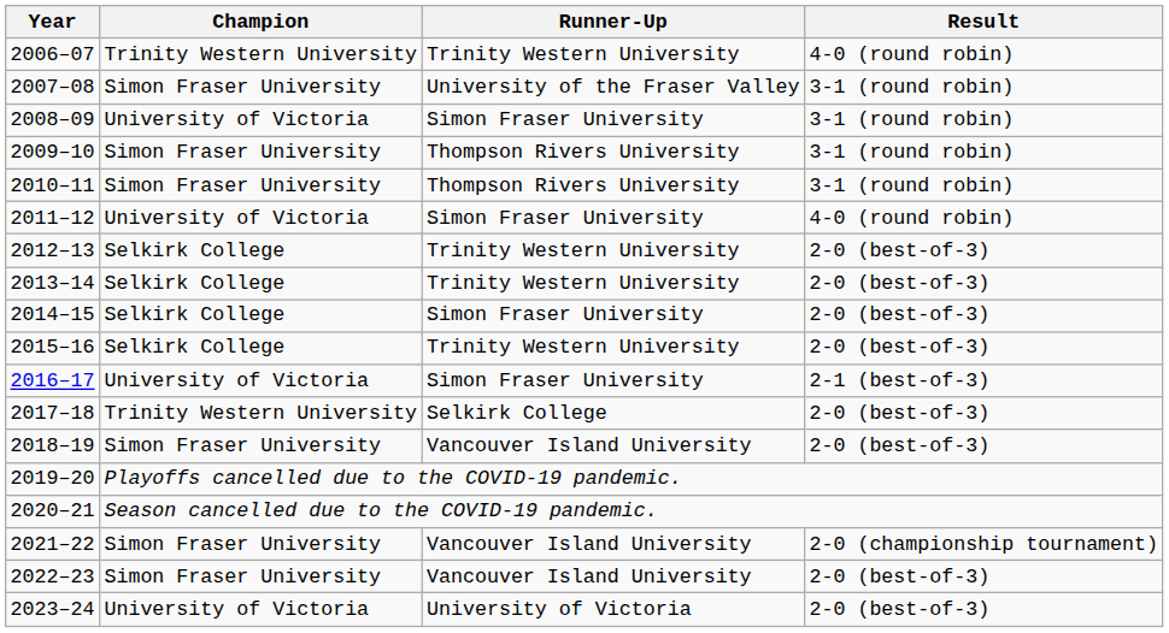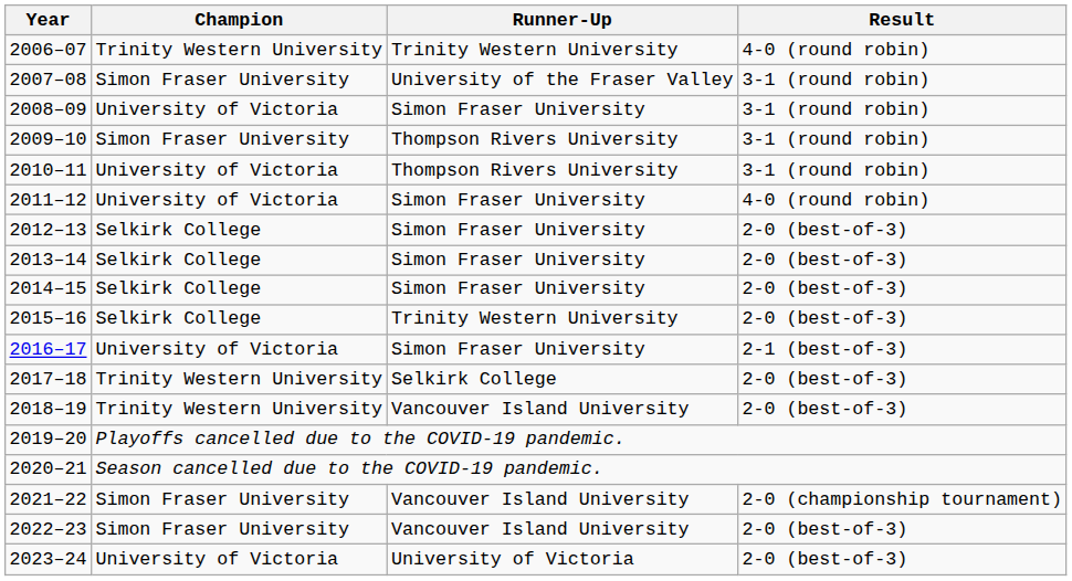 <table class="wikitable">
 <tr>
 <th>Year</th>
 <th>Champion</th>
 <th>Runner-Up</th>
 <th>Result</th>
 </tr>
 <tr>
 <td>2006–07</td>
 <td>Trinity Western University</td>
 <td>Trinity Western University</td>
 <td>4-0 (round robin)</td>
 </tr>
 <tr>
 <td>2007–08</td>
 <td>Simon Fraser University</td>
 <td>University of the Fraser Valley</td>
 <td>3-1 (round robin)</td>
 </tr>
 <tr>
 <td>2008–09</td>
 <td>University of Victoria</td>
 <td>Simon Fraser University</td>
 <td>3-1 (round robin)</td>
 </tr>
 <tr>
 <td>2009–10</td>
 <td>Simon Fraser University</td>
 <td>Thompson Rivers University</td>
 <td>3-1 (round robin)</td>
 </tr>
 <tr>
 <td>2010–11</td>
-<td>Simon Fraser University</td>
+<td>University of Victoria</td>
 <td>Thompson Rivers University</td>
 <td>3-1 (round robin)</td>
 </tr>
 <tr>
 <td>2011–12</td>
 <td>University of Victoria</td>
 <td>Simon Fraser University</td>
 <td>4-0 (round robin)</td>
 </tr>
 <tr>
 <td>2012–13</td>
 <td>Selkirk College</td>
-<td>Trinity Western University</td>
+<td>Simon Fraser University</td>
 <td>2-0 (best-of-3)</td>
 </tr>
 <tr>
 <td>2013–14</td>
 <td>Selkirk College</td>
-<td>Trinity Western University</td>
+<td>Simon Fraser University</td>
 <td>2-0 (best-of-3)</td>
 </tr>
 <tr>
 <td>2014–15</td>
 <td>Selkirk College</td>
 <td>Simon Fraser University</td>
 <td>2-0 (best-of-3)</td>
 </tr>
 <tr>
 <td>2015–16</td>
 <td>Selkirk College</td>
 <td>Trinity Western University</td>
 <td>2-0 (best-of-3)</td>
 </tr>
 <tr>
 <td><a href='#'>2016–17</a></td>
 <td>University of Victoria</td>
 <td>Simon Fraser University</td>
 <td>2-1 (best-of-3)</td>
 </tr>
 <tr>
 <td>2017–18</td>
 <td>Trinity Western University</td>
 <td>Selkirk College</td>
 <td>2-0 (best-of-3)</td>
 </tr>
 <tr>
 <td>2018–19</td>
-<td>Simon Fraser University</td>
+<td>Trinity Western University</td>
 <td>Vancouver Island University</td>
 <td>2-0 (best-of-3)</td>
 </tr>
 <tr>
 <td>2019–20</td>
 <td colspan="3"><em>Playoffs cancelled due to the COVID-19 pandemic.</em></td>
 </tr>
 <tr>
 <td>2020–21</td>
 <td colspan="3"><em>Season cancelled due to the COVID-19 pandemic.</em></td>
 </tr>
 <tr>
 <td>2021–22</td>
 <td>Simon Fraser University</td>
 <td>Vancouver Island University</td>
 <td>2-0 (championship tournament)</td>
 </tr>
 <tr>
 <td>2022–23</td>
 <td>Simon Fraser University</td>
 <td>Vancouver Island University</td>
 <td>2-0 (best-of-3)</td>
 </tr>
 <tr>
 <td>2023–24</td>
 <td>University of Victoria</td>
 <td>University of Victoria</td>
 <td>2-0 (best-of-3)</td>
 </tr>
 </table>
